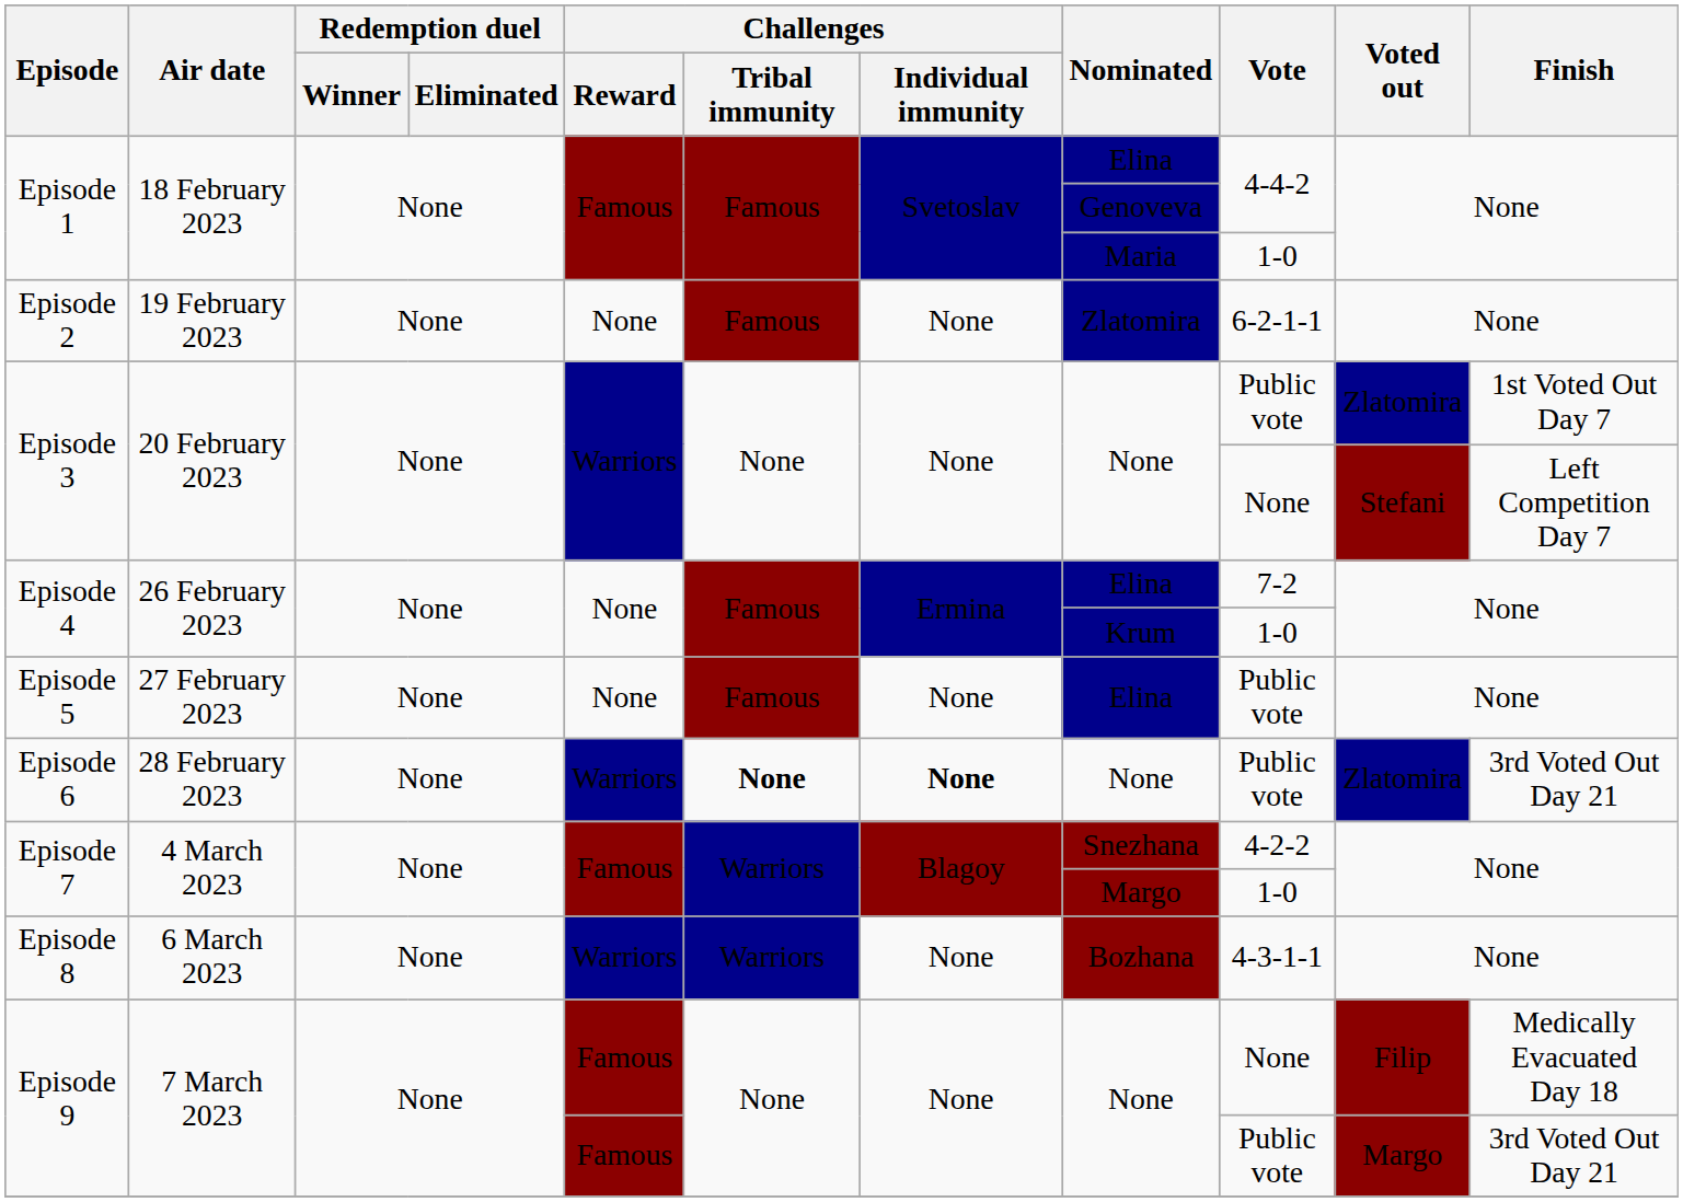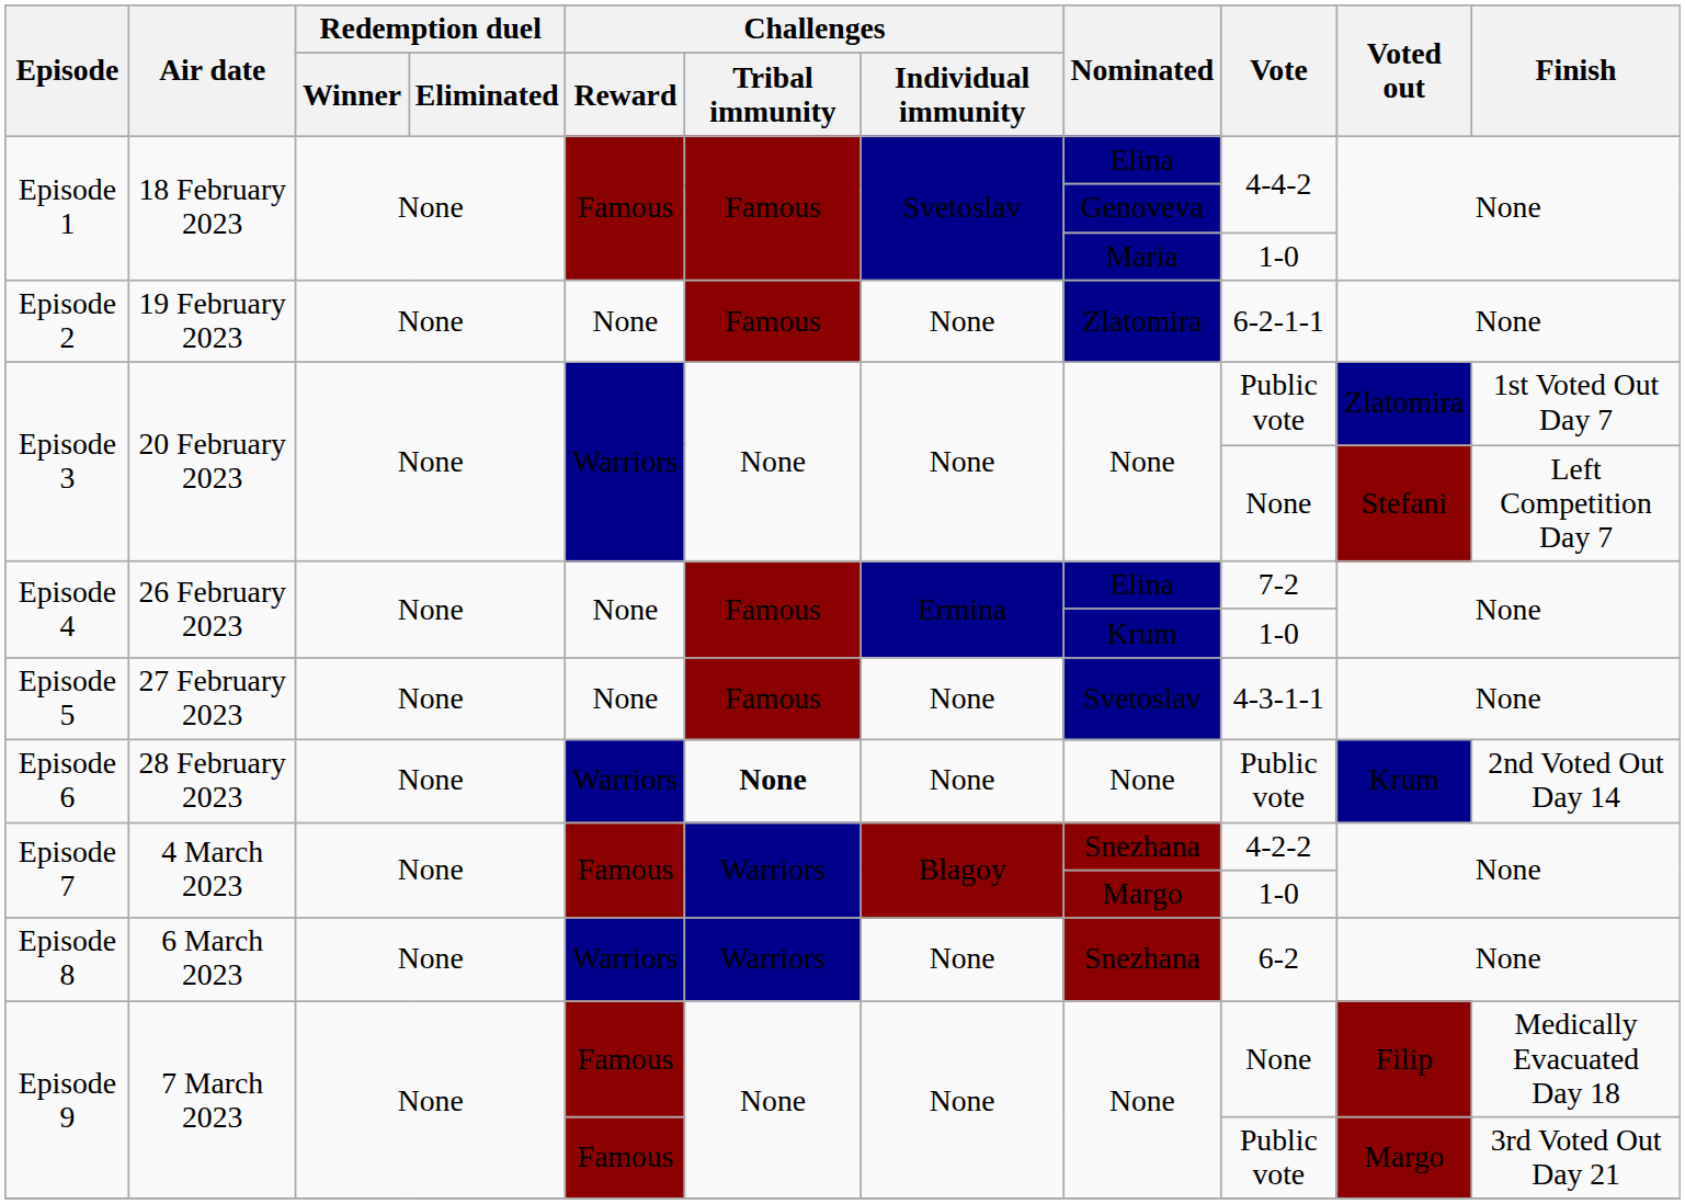 <table class="wikitable" style="margin:auto; text-align:center">
 <tr>
 <th rowspan="2">Episode</th>
 <th rowspan="2">Air date</th>
 <th colspan="2">Redemption duel</th>
 <th colspan="3">Challenges</th>
 <th rowspan="2">Nominated</th>
 <th rowspan="2">Vote</th>
 <th rowspan="2">Voted out</th>
 <th rowspan="2">Finish</th>
 </tr>
 <tr>
 <th>Winner</th>
 <th>Eliminated</th>
 <th>Reward</th>
 <th>Tribal immunity</th>
 <th>Individual immunity</th>
 </tr>
 <tr>
 <td rowspan="3">Episode 1</td>
 <td rowspan="3">18 February 2023</td>
 <td rowspan="3" colspan="2">None</td>
 <td rowspan="3" bgcolor="darkred"><span>Famous</span></td>
 <td rowspan="3" bgcolor="darkred"><span>Famous</span></td>
 <td rowspan="3" bgcolor="darkblue"><span>Svetoslav</span></td>
 <td bgcolor="darkblue"><span>Elina</span></td>
 <td rowspan="2">4-4-2</td>
 <td rowspan="3" colspan="2">None</td>
 </tr>
 <tr>
 <td bgcolor="darkblue"><span>Genoveva</span></td>
 </tr>
 <tr>
 <td bgcolor="darkblue"><span>Maria</span></td>
 <td>1-0</td>
 </tr>
 <tr>
 <td>Episode 2</td>
 <td>19 February 2023</td>
 <td colspan="2">None</td>
 <td>None</td>
 <td bgcolor="darkred"><span>Famous</span></td>
 <td>None</td>
 <td bgcolor="darkblue"><span>Zlatomira</span></td>
 <td>6-2-1-1</td>
 <td colspan="2">None</td>
 </tr>
 <tr>
 <td rowspan="2">Episode 3</td>
 <td rowspan="2">20 February 2023</td>
 <td rowspan="2" colspan="2">None</td>
 <td rowspan="2" bgcolor="darkblue"><span>Warriors</span></td>
 <td rowspan="2">None</td>
 <td rowspan="2">None</td>
 <td rowspan="2">None</td>
 <td>Public vote</td>
 <td bgcolor="darkblue"><span>Zlatomira</span></td>
 <td>1st Voted Out<br>Day 7</td>
 </tr>
 <tr>
 <td>None</td>
 <td bgcolor="darkred"><span>Stefani</span></td>
 <td>Left Competition<br>Day 7</td>
 </tr>
 <tr>
 <td rowspan="2">Episode 4</td>
 <td rowspan="2">26 February 2023</td>
 <td rowspan="2" colspan="2">None</td>
 <td rowspan="2">None</td>
 <td rowspan="2" bgcolor="darkred"><span>Famous</span></td>
 <td rowspan="2" bgcolor="darkblue"><span>Ermina</span></td>
 <td bgcolor="darkblue"><span>Elina</span></td>
 <td>7-2</td>
 <td rowspan="2" colspan="2">None</td>
 </tr>
 <tr>
 <td bgcolor="darkblue"><span>Krum</span></td>
 <td>1-0</td>
 </tr>
 <tr>
 <td>Episode 5</td>
 <td>27 February 2023</td>
 <td colspan="2">None</td>
 <td>None</td>
 <td bgcolor="darkred"><span>Famous</span></td>
 <td>None</td>
-<td bgcolor="darkblue"><span>Elina</span></td>
-<td>Public vote</td>
+<td bgcolor="darkblue"><span>Svetoslav</span></td>
+<td>4-3-1-1</td>
 <td colspan="2">None</td>
 </tr>
 <tr>
 <td>Episode 6</td>
 <td>28 February 2023</td>
 <td colspan="2">None</td>
 <td bgcolor="darkblue"><span>Warriors</span></td>
 <td><strong>None</strong></td>
-<td><strong>None</strong></td>
+<td>None</td>
 <td>None</td>
 <td>Public vote</td>
-<td bgcolor="darkblue"><span>Zlatomira</span></td>
-<td>3rd Voted Out<br>Day 21</td>
+<td bgcolor="darkblue"><span>Krum</span></td>
+<td>2nd Voted Out<br>Day 14</td>
 </tr>
 <tr>
 <td rowspan="2">Episode 7</td>
 <td rowspan="2">4 March 2023</td>
 <td rowspan="2" colspan="2">None</td>
 <td rowspan="2" bgcolor="darkred"><span>Famous</span></td>
 <td rowspan="2" bgcolor="darkblue"><span>Warriors</span></td>
 <td rowspan="2" bgcolor="darkred"><span>Blagoy</span></td>
 <td bgcolor="darkred"><span>Snezhana</span></td>
 <td>4-2-2</td>
 <td rowspan="2" colspan="2">None</td>
 </tr>
 <tr>
 <td bgcolor="darkred"><span>Margo</span></td>
 <td>1-0</td>
 </tr>
 <tr>
 <td>Episode 8</td>
 <td>6 March 2023</td>
 <td colspan="2">None</td>
 <td bgcolor="darkblue"><span>Warriors</span></td>
 <td bgcolor="darkblue"><span>Warriors</span></td>
 <td>None</td>
-<td bgcolor="darkred"><span>Bozhana</span></td>
-<td>4-3-1-1</td>
+<td bgcolor="darkred"><span>Snezhana</span></td>
+<td>6-2</td>
 <td colspan="2">None</td>
 </tr>
 <tr>
 <td rowspan="2">Episode 9</td>
 <td rowspan="2">7 March 2023</td>
 <td rowspan="2" colspan="2">None</td>
 <td bgcolor="darkred"><span>Famous</span></td>
 <td rowspan="2">None</td>
 <td rowspan="2">None</td>
 <td rowspan="2">None</td>
 <td>None</td>
 <td bgcolor="darkred"><span>Filip</span></td>
 <td>Medically Evacuated<br>Day 18</td>
 </tr>
 <tr>
 <td bgcolor="darkred"><span>Famous</span></td>
 <td>Public vote</td>
 <td bgcolor="darkred"><span>Margo</span></td>
 <td>3rd Voted Out<br>Day 21</td>
 </tr>
 <tr>
 </tr>
 </table>
